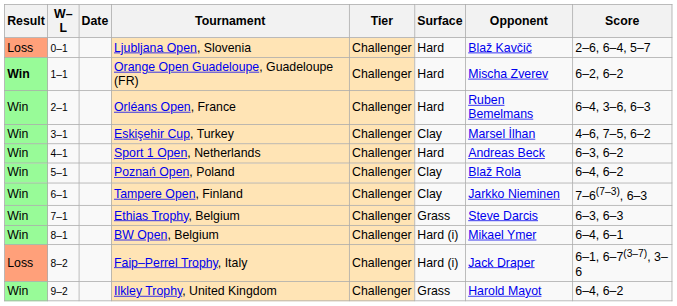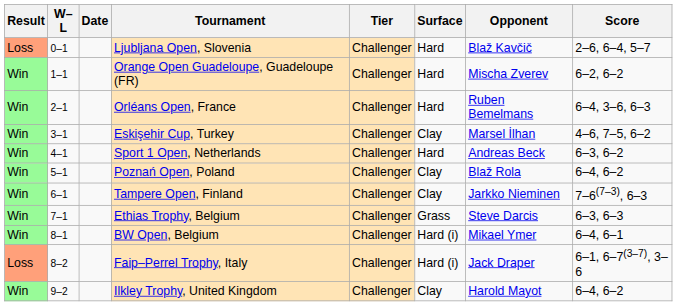 <table class="sortable wikitable nowrap">
 <tr>
 <th>Result</th>
 <th class="unsortable">W–L</th>
 <th>Date</th>
 <th>Tournament</th>
 <th>Tier</th>
 <th>Surface</th>
 <th>Opponent</th>
 <th class="unsortable">Score</th>
 </tr>
 <tr>
 <td bgcolor=ffa07a>Loss</td>
 <td><small>0–1</small></td>
 <td><a href='#'></a></td>
 <td style="background:moccasin;"><a href='#'>Ljubljana Open</a>, Slovenia</td>
 <td style="background:moccasin;">Challenger</td>
 <td>Hard</td>
 <td> <a href='#'>Blaž Kavčič</a></td>
 <td>2–6, 6–4, 5–7</td>
 </tr>
 <tr>
-<td bgcolor=98fb98><strong>Win</strong></td>
+<td bgcolor=98fb98>Win</td>
 <td><small>1–1</small></td>
 <td><a href='#'></a></td>
 <td style="background:moccasin;"><a href='#'>Orange Open Guadeloupe</a>, Guadeloupe (FR)</td>
 <td style="background:moccasin;">Challenger</td>
 <td>Hard</td>
 <td> <a href='#'>Mischa Zverev</a></td>
 <td>6–2, 6–2</td>
 </tr>
 <tr>
 <td bgcolor=98fb98>Win</td>
 <td><small>2–1</small></td>
 <td><a href='#'></a></td>
 <td style="background:moccasin;"><a href='#'>Orléans Open</a>, France</td>
 <td style="background:moccasin;">Challenger</td>
 <td>Hard</td>
 <td> <a href='#'>Ruben Bemelmans</a></td>
 <td>6–4, 3–6, 6–3</td>
 </tr>
 <tr>
 <td bgcolor=98fb98>Win</td>
 <td><small>3–1</small></td>
 <td><a href='#'></a></td>
 <td style="background:moccasin;"><a href='#'>Eskişehir Cup</a>, Turkey</td>
 <td style="background:moccasin;">Challenger</td>
 <td>Clay</td>
 <td> <a href='#'>Marsel İlhan</a></td>
 <td>4–6, 7–5, 6–2</td>
 </tr>
 <tr>
 <td bgcolor=98fb98>Win</td>
 <td><small>4–1</small></td>
 <td><a href='#'></a></td>
 <td style="background:moccasin;"><a href='#'>Sport 1 Open</a>, Netherlands</td>
 <td style="background:moccasin;">Challenger</td>
 <td>Hard</td>
 <td> <a href='#'>Andreas Beck</a></td>
 <td>6–3, 6–2</td>
 </tr>
 <tr>
 <td bgcolor=98fb98>Win</td>
 <td><small>5–1</small></td>
 <td><a href='#'></a></td>
 <td style="background:moccasin;"><a href='#'>Poznań Open</a>, Poland</td>
 <td style="background:moccasin;">Challenger</td>
 <td>Clay</td>
 <td> <a href='#'>Blaž Rola</a></td>
 <td>6–4, 6–2</td>
 </tr>
 <tr>
 <td bgcolor=98fb98>Win</td>
 <td><small>6–1</small></td>
 <td><a href='#'></a></td>
 <td style="background:moccasin;"><a href='#'>Tampere Open</a>, Finland</td>
 <td style="background:moccasin;">Challenger</td>
 <td>Clay</td>
 <td> <a href='#'>Jarkko Nieminen</a></td>
 <td>7–6<sup>(7–3)</sup>, 6–3</td>
 </tr>
 <tr>
 <td bgcolor=98fb98>Win</td>
 <td><small>7–1</small></td>
 <td><a href='#'></a></td>
 <td style="background:moccasin;"><a href='#'>Ethias Trophy</a>, Belgium</td>
 <td style="background:moccasin;">Challenger</td>
 <td>Grass</td>
 <td> <a href='#'>Steve Darcis</a></td>
 <td>6–3, 6–3</td>
 </tr>
 <tr>
 <td bgcolor=98fb98>Win</td>
 <td><small>8–1</small></td>
 <td><a href='#'></a></td>
 <td style="background:moccasin;"><a href='#'>BW Open</a>, Belgium</td>
 <td style="background:moccasin;">Challenger</td>
 <td>Hard (i)</td>
 <td> <a href='#'>Mikael Ymer</a></td>
 <td>6–4, 6–1</td>
 </tr>
 <tr>
 <td bgcolor=ffa07a>Loss</td>
 <td><small>8–2</small></td>
 <td><a href='#'></a></td>
 <td style="background:moccasin;"><a href='#'>Faip–Perrel Trophy</a>, Italy</td>
 <td style="background:moccasin;">Challenger</td>
 <td>Hard (i)</td>
 <td> <a href='#'>Jack Draper</a></td>
 <td>6–1, 6–7<sup>(3–7)</sup>, 3–6</td>
 </tr>
 <tr>
 <td bgcolor=98fb98>Win</td>
 <td><small>9–2</small></td>
 <td><a href='#'></a></td>
 <td style="background:moccasin;"><a href='#'>Ilkley Trophy</a>, United Kingdom</td>
 <td style="background:moccasin;">Challenger</td>
-<td>Grass</td>
+<td>Clay</td>
 <td> <a href='#'>Harold Mayot</a></td>
 <td>6–4, 6–2</td>
 </tr>
 </table>
